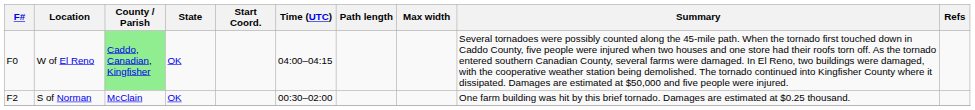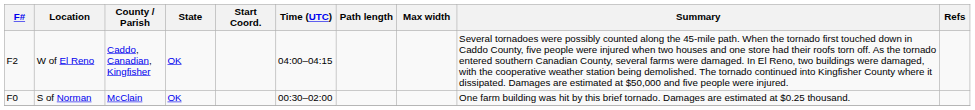 <table class="wikitable sortable" style="width:100%;">
 <tr>
 <th scope="col"  style="width:3%; text-align:center;"><a href='#'>F#</a></th>
 <th scope="col"  style="width:7%; text-align:center;" class="unsortable">Location</th>
 <th scope="col"  style="width:6%; text-align:center;" class="unsortable">County / Parish</th>
 <th scope="col"  style="width:5%; text-align:center;">State</th>
 <th scope="col"  style="width:6%; text-align:center;">Start Coord.</th>
 <th scope="col"  style="width:6%; text-align:center;">Time (<a href='#'>UTC</a>)</th>
 <th scope="col"  style="width:6%; text-align:center;">Path length</th>
 <th scope="col"  style="width:6%; text-align:center;">Max width</th>
 <th scope="col" class="unsortable" style="width:48%; text-align:center;">Summary</th>
 <th scope="col" class="unsortable" style="width:3%; text-align:center;">Refs</th>
 </tr>
 <tr>
-<td bgcolor=>F0</td>
+<td bgcolor=>F2</td>
 <td>W of <a href='#'>El Reno</a></td>
-<td style="background: lightgreen;"><a href='#'>Caddo</a>, <a href='#'>Canadian</a>, <a href='#'>Kingfisher</a></td>
+<td><a href='#'>Caddo</a>, <a href='#'>Canadian</a>, <a href='#'>Kingfisher</a></td>
 <td><a href='#'>OK</a></td>
 <td></td>
 <td>04:00–04:15</td>
 <td></td>
 <td></td>
 <td>Several tornadoes were possibly counted along the 45-mile path. When the tornado first touched down in Caddo County, five people were injured when two houses and one store had their roofs torn off. As the tornado entered southern Canadian County, several farms were damaged. In El Reno, two buildings were damaged, with the cooperative weather station being demolished. The tornado continued into Kingfisher County where it dissipated. Damages are estimated at $50,000 and five people were injured.</td>
 <td></td>
 </tr>
 <tr>
-<td bgcolor=>F2</td>
+<td bgcolor=>F0</td>
 <td>S of <a href='#'>Norman</a></td>
 <td><a href='#'>McClain</a></td>
 <td><a href='#'>OK</a></td>
 <td></td>
 <td>00:30–02:00</td>
 <td></td>
 <td></td>
 <td>One farm building was hit by this brief tornado. Damages are estimated at $0.25 thousand.</td>
 <td></td>
 </tr>
 <tr>
 </tr>
 </table>
